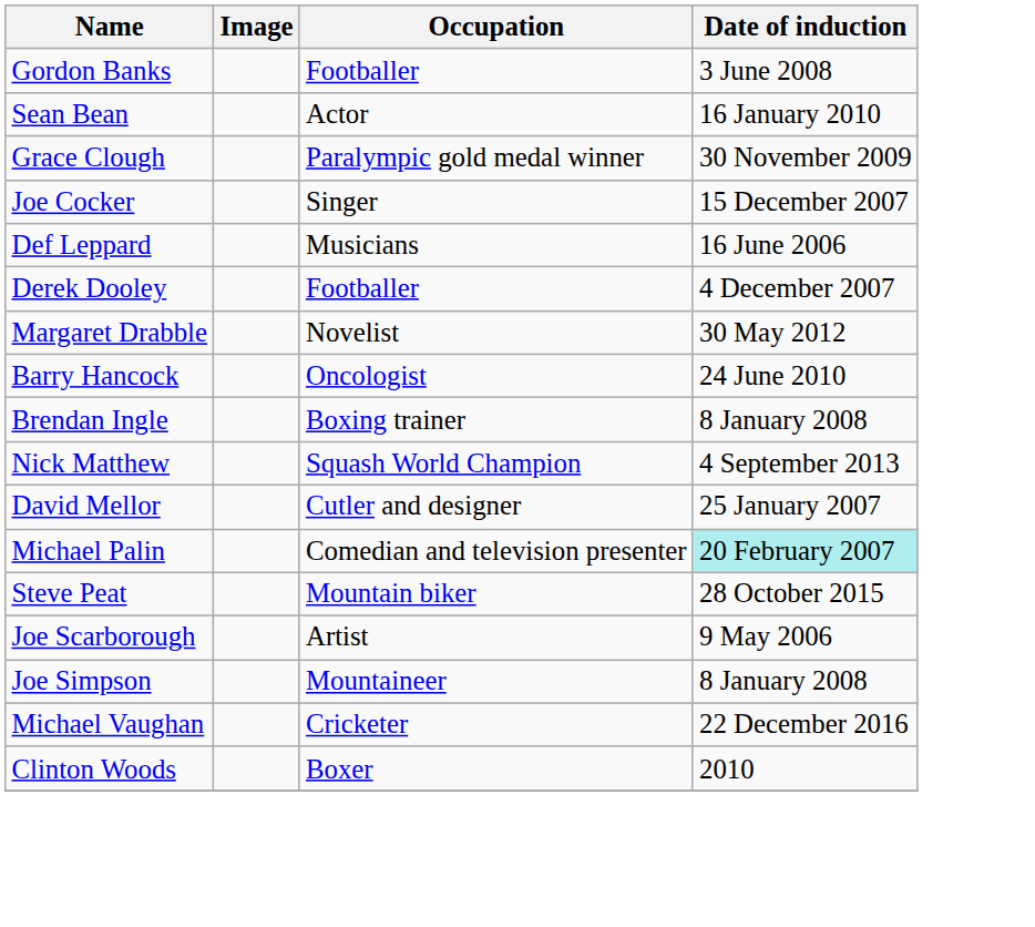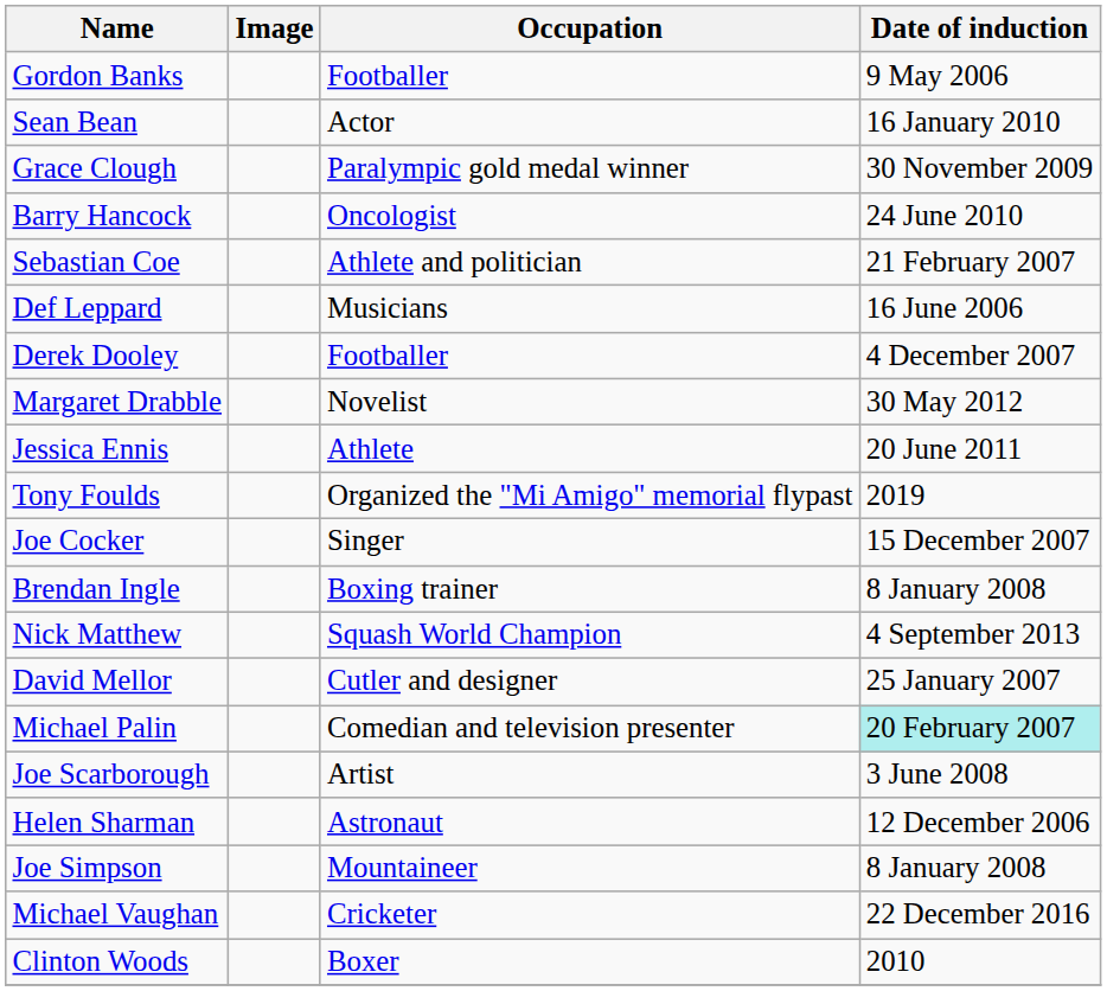 <table class="wikitable">
 <tr>
 <th>Name</th>
 <th class="unsortable">Image</th>
 <th>Occupation</th>
 <th>Date of induction</th>
 </tr>
 <tr>
 <td><a href='#'>Gordon Banks</a></td>
 <td></td>
 <td><a href='#'>Footballer</a></td>
-<td>3 June 2008</td>
+<td>9 May 2006</td>
 </tr>
 <tr>
 <td><a href='#'>Sean Bean</a></td>
 <td></td>
 <td>Actor</td>
 <td>16 January 2010</td>
 </tr>
 <tr>
 <td><a href='#'>Grace Clough</a></td>
 <td></td>
 <td><a href='#'>Paralympic</a> gold medal winner</td>
 <td>30 November 2009</td>
 </tr>
 <tr>
-<td><a href='#'>Joe Cocker</a></td>
+<td><a href='#'>Barry Hancock</a></td>
 <td></td>
-<td>Singer</td>
-<td>15 December 2007</td>
+<td><a href='#'>Oncologist</a></td>
+<td>24 June 2010</td>
+</tr>
+<tr>
+<td><a href='#'>Sebastian Coe</a></td>
+<td></td>
+<td><a href='#'>Athlete</a> and politician</td>
+<td>21 February 2007</td>
 </tr>
 <tr>
 <td><a href='#'>Def Leppard</a></td>
 <td></td>
 <td>Musicians</td>
 <td>16 June 2006</td>
 </tr>
 <tr>
 <td><a href='#'>Derek Dooley</a></td>
 <td></td>
 <td><a href='#'>Footballer</a></td>
 <td>4 December 2007</td>
 </tr>
 <tr>
 <td><a href='#'>Margaret Drabble</a></td>
 <td></td>
 <td>Novelist</td>
 <td>30 May 2012</td>
 </tr>
 <tr>
-<td><a href='#'>Barry Hancock</a></td>
+<td><a href='#'>Jessica Ennis</a></td>
 <td></td>
-<td><a href='#'>Oncologist</a></td>
-<td>24 June 2010</td>
+<td><a href='#'>Athlete</a></td>
+<td>20 June 2011</td>
+</tr>
+<tr>
+<td><a href='#'>Tony Foulds</a></td>
+<td></td>
+<td>Organized the <a href='#'>"Mi Amigo" memorial</a> flypast</td>
+<td>2019</td>
+</tr>
+<tr>
+<td><a href='#'>Joe Cocker</a></td>
+<td></td>
+<td>Singer</td>
+<td>15 December 2007</td>
 </tr>
 <tr>
 <td><a href='#'>Brendan Ingle</a></td>
 <td></td>
 <td><a href='#'>Boxing</a> trainer</td>
 <td>8 January 2008</td>
 </tr>
 <tr>
 <td><a href='#'>Nick Matthew</a></td>
 <td></td>
 <td><a href='#'>Squash World Champion</a></td>
 <td>4 September 2013</td>
 </tr>
 <tr>
 <td><a href='#'>David Mellor</a></td>
 <td></td>
 <td><a href='#'>Cutler</a> and designer</td>
 <td>25 January 2007</td>
 </tr>
 <tr>
 <td><a href='#'>Michael Palin</a></td>
 <td></td>
 <td>Comedian and television presenter</td>
 <td style="background: paleturquoise;">20 February 2007</td>
 </tr>
 <tr>
-<td><a href='#'>Steve Peat</a></td>
-<td></td>
-<td><a href='#'>Mountain biker</a></td>
-<td>28 October 2015</td>
-</tr>
-<tr>
 <td><a href='#'>Joe Scarborough</a></td>
 <td></td>
 <td>Artist</td>
-<td>9 May 2006</td>
+<td>3 June 2008</td>
+</tr>
+<tr>
+<td><a href='#'>Helen Sharman</a></td>
+<td></td>
+<td><a href='#'>Astronaut</a></td>
+<td>12 December 2006</td>
 </tr>
 <tr>
 <td><a href='#'>Joe Simpson</a></td>
 <td></td>
 <td><a href='#'>Mountaineer</a></td>
 <td>8 January 2008</td>
 </tr>
 <tr>
 <td><a href='#'>Michael Vaughan</a></td>
 <td></td>
 <td><a href='#'>Cricketer</a></td>
 <td>22 December 2016</td>
 </tr>
 <tr>
 <td><a href='#'>Clinton Woods</a></td>
 <td></td>
 <td><a href='#'>Boxer</a></td>
 <td>2010</td>
 </tr>
 <tr>
 </tr>
 </table>
